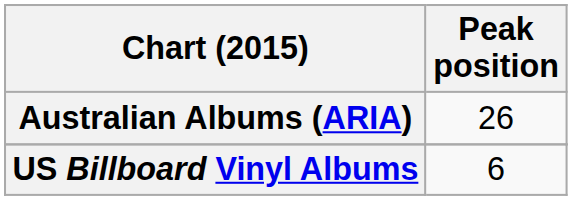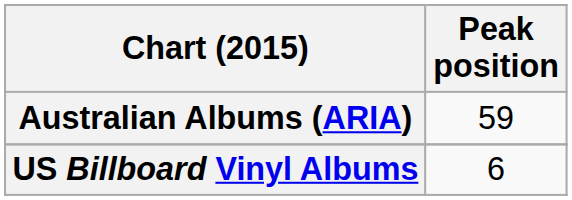 <table class="wikitable sortable plainrowheaders" style="text-align:center">
 <tr>
 <th scope="col">Chart (2015)</th>
 <th scope="col">Peak<br> position</th>
 </tr>
 <tr>
 <th scope="row">Australian Albums (<a href='#'>ARIA</a>)</th>
-<td>26</td>
+<td>59</td>
 </tr>
 <tr>
 </tr>
 <tr>
 </tr>
 <tr>
 <th scope="row">US <em>Billboard</em> <a href='#'>Vinyl Albums</a></th>
 <td>6</td>
 </tr>
 </table>
